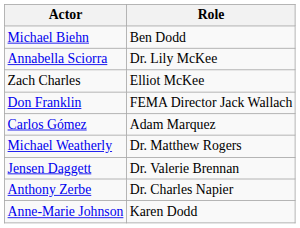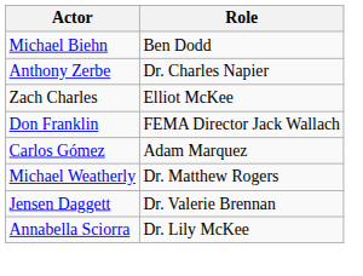 <table class="wikitable">
 <tr>
 <th>Actor</th>
 <th>Role</th>
 </tr>
 <tr>
 <td><a href='#'>Michael Biehn</a></td>
 <td>Ben Dodd</td>
 </tr>
 <tr>
-<td><a href='#'>Annabella Sciorra</a></td>
-<td>Dr. Lily McKee</td>
+<td><a href='#'>Anthony Zerbe</a></td>
+<td>Dr. Charles Napier</td>
 </tr>
 <tr>
 <td>Zach Charles</td>
 <td>Elliot McKee</td>
 </tr>
 <tr>
 <td><a href='#'>Don Franklin</a></td>
 <td>FEMA Director Jack Wallach</td>
 </tr>
 <tr>
 <td><a href='#'>Carlos Gómez</a></td>
 <td>Adam Marquez</td>
 </tr>
 <tr>
 <td><a href='#'>Michael Weatherly</a></td>
 <td>Dr. Matthew Rogers</td>
 </tr>
 <tr>
 <td><a href='#'>Jensen Daggett</a></td>
 <td>Dr. Valerie Brennan</td>
 </tr>
 <tr>
-<td><a href='#'>Anthony Zerbe</a></td>
-<td>Dr. Charles Napier</td>
-</tr>
-<tr>
-<td><a href='#'>Anne-Marie Johnson</a></td>
-<td>Karen Dodd</td>
+<td><a href='#'>Annabella Sciorra</a></td>
+<td>Dr. Lily McKee</td>
 </tr>
 </table>
